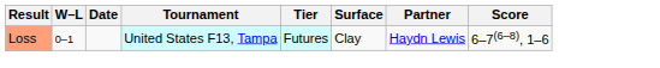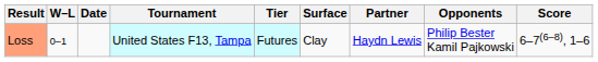 <table class="sortable wikitable">
 <tr>
 <th>Result</th>
 <th class="unsortable">W–L</th>
 <th>Date</th>
 <th>Tournament</th>
 <th>Tier</th>
 <th>Surface</th>
 <th>Partner</th>
+<th>Opponents</th>
 <th class="unsortable">Score</th>
 </tr>
 <tr>
 <td bgcolor=FFA07A>Loss</td>
 <td><small>0–1</small></td>
 <td></td>
 <td style="background:#cffcff;">United States F13, <a href='#'>Tampa</a></td>
 <td style="background:#cffcff;">Futures</td>
 <td>Clay</td>
 <td> <a href='#'>Haydn Lewis</a></td>
+<td> <a href='#'>Philip Bester</a><br> Kamil Pajkowski</td>
 <td>6–7<sup>(6–8)</sup>, 1–6</td>
 </tr>
 </table>
